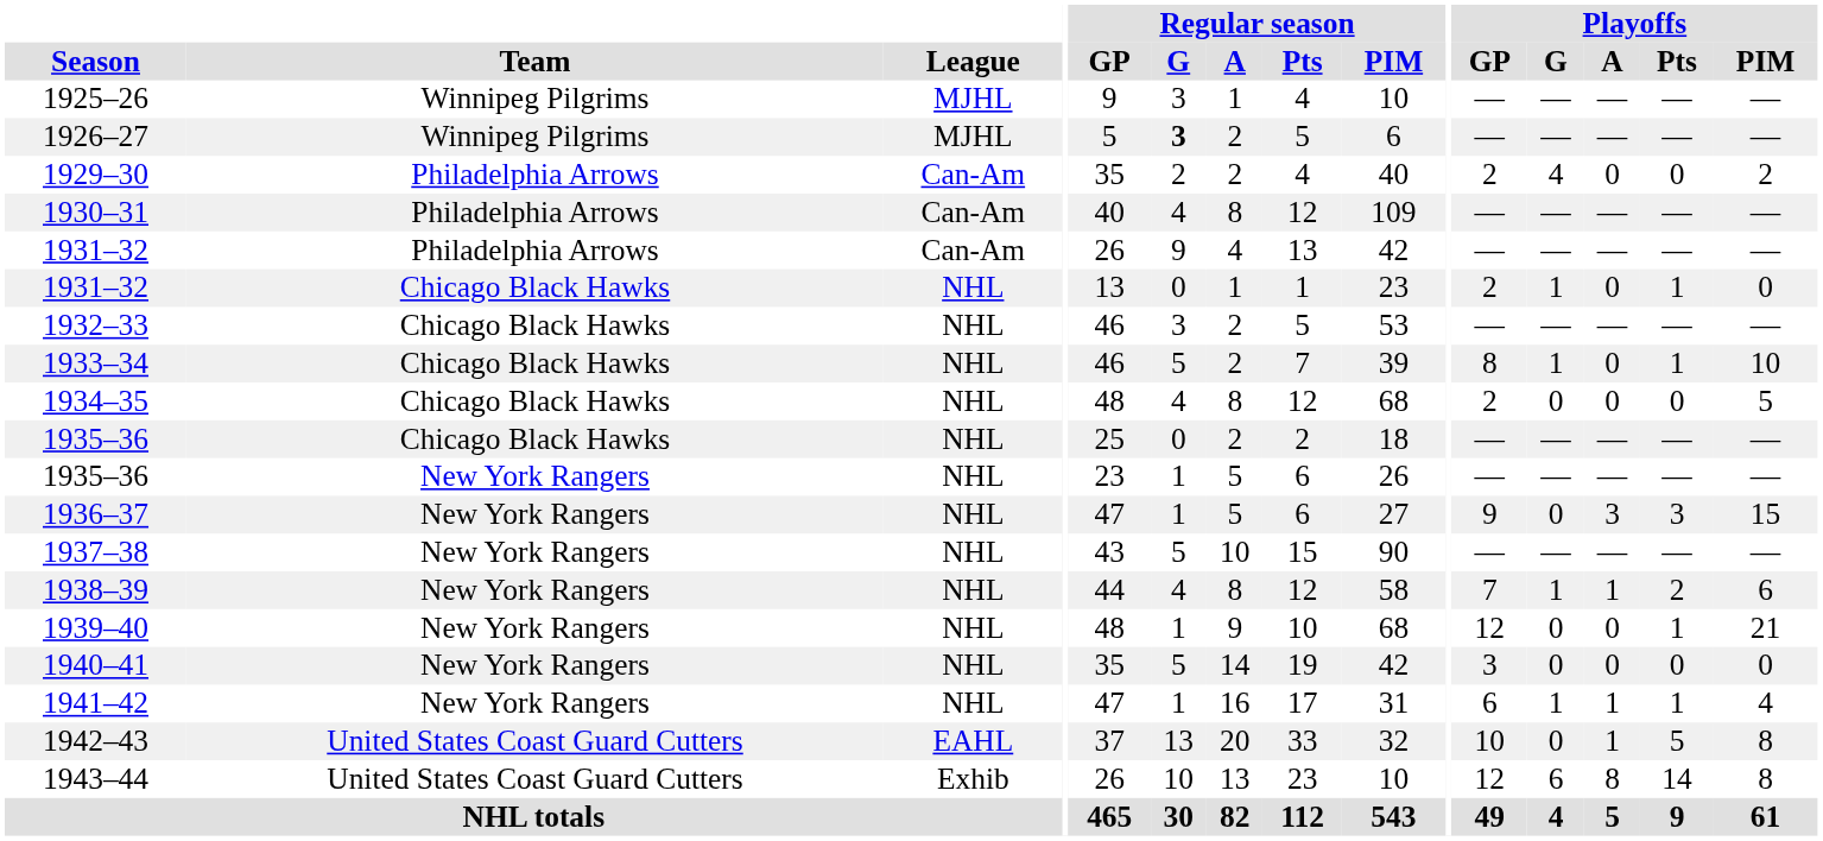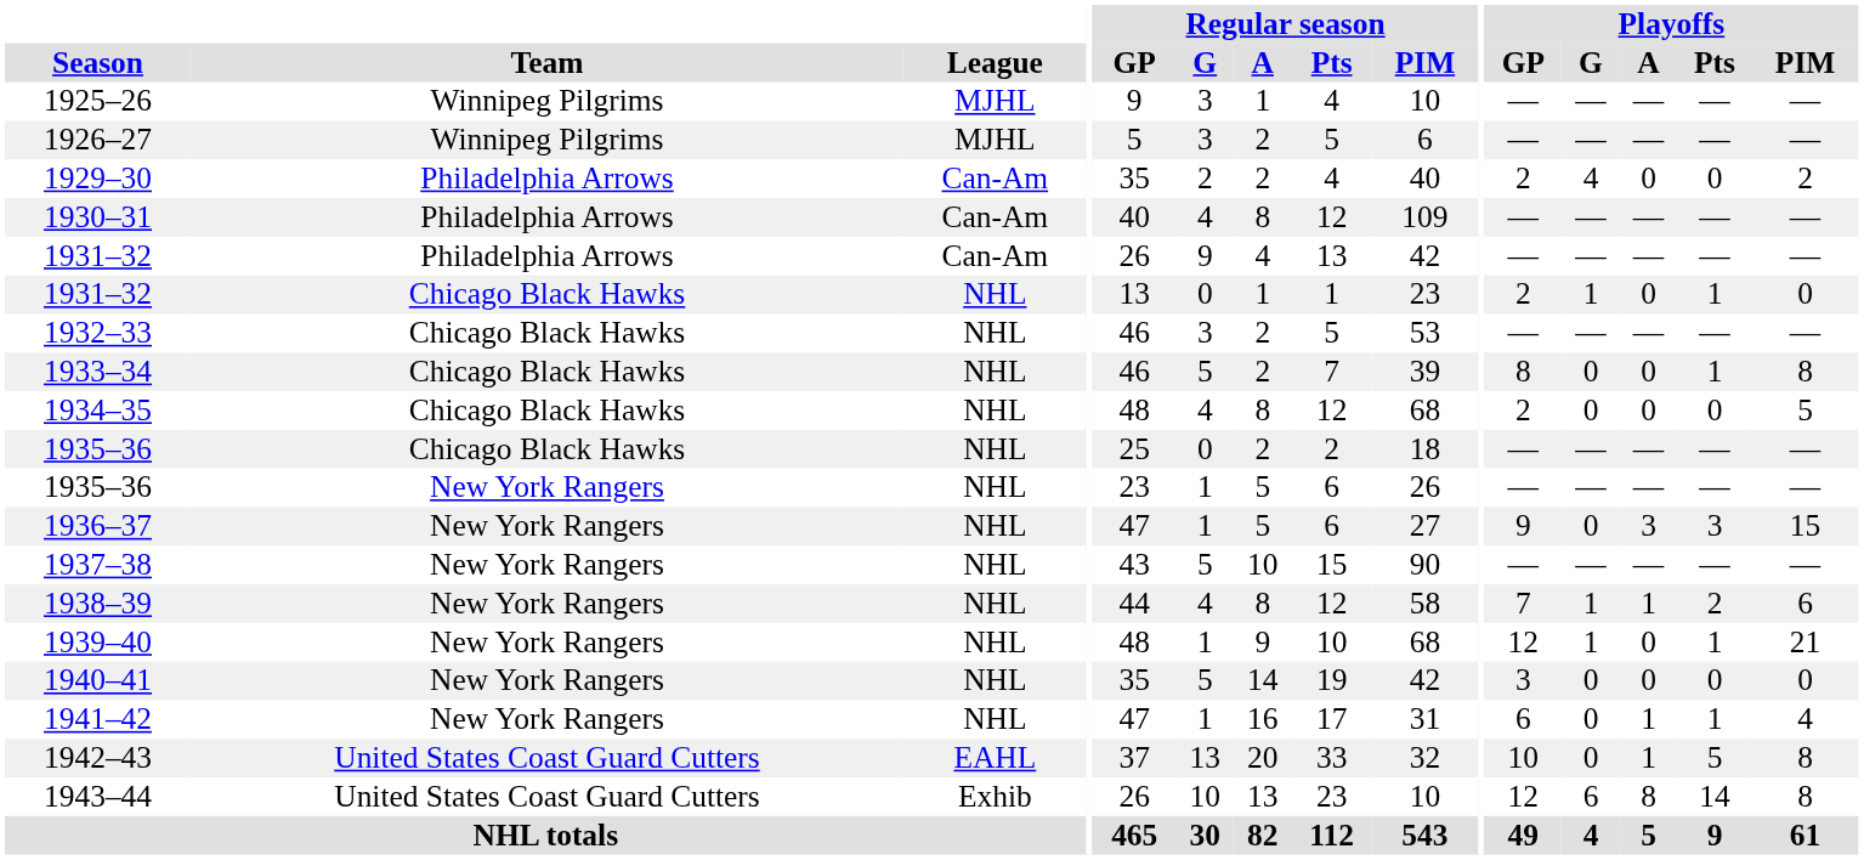 <table border="0" cellpadding="1" cellspacing="0" style="text-align:center; width:60em">
 <tr bgcolor="#e0e0e0">
 <th colspan="3" bgcolor="#ffffff"></th>
 <th rowspan="100" bgcolor="#ffffff"></th>
 <th colspan="5"><a href='#'>Regular season</a></th>
 <th rowspan="100" bgcolor="#ffffff"></th>
 <th colspan="5"><a href='#'>Playoffs</a></th>
 </tr>
 <tr bgcolor="#e0e0e0">
 <th><a href='#'>Season</a></th>
 <th>Team</th>
 <th>League</th>
 <th>GP</th>
 <th><a href='#'>G</a></th>
 <th><a href='#'>A</a></th>
 <th><a href='#'>Pts</a></th>
 <th><a href='#'>PIM</a></th>
 <th>GP</th>
 <th>G</th>
 <th>A</th>
 <th>Pts</th>
 <th>PIM</th>
 </tr>
 <tr>
 <td>1925–26</td>
 <td>Winnipeg Pilgrims</td>
 <td><a href='#'>MJHL</a></td>
 <td>9</td>
 <td>3</td>
 <td>1</td>
 <td>4</td>
 <td>10</td>
 <td>—</td>
 <td>—</td>
 <td>—</td>
 <td>—</td>
 <td>—</td>
 </tr>
 <tr bgcolor="#f0f0f0">
 <td>1926–27</td>
 <td>Winnipeg Pilgrims</td>
 <td>MJHL</td>
 <td>5</td>
-<td><strong>3</strong></td>
+<td>3</td>
 <td>2</td>
 <td>5</td>
 <td>6</td>
 <td>—</td>
 <td>—</td>
 <td>—</td>
 <td>—</td>
 <td>—</td>
 </tr>
 <tr>
 <td><a href='#'>1929–30</a></td>
 <td><a href='#'>Philadelphia Arrows</a></td>
 <td><a href='#'>Can-Am</a></td>
 <td>35</td>
 <td>2</td>
 <td>2</td>
 <td>4</td>
 <td>40</td>
 <td>2</td>
 <td>4</td>
 <td>0</td>
 <td>0</td>
 <td>2</td>
 </tr>
 <tr bgcolor="#f0f0f0">
 <td><a href='#'>1930–31</a></td>
 <td>Philadelphia Arrows</td>
 <td>Can-Am</td>
 <td>40</td>
 <td>4</td>
 <td>8</td>
 <td>12</td>
 <td>109</td>
 <td>—</td>
 <td>—</td>
 <td>—</td>
 <td>—</td>
 <td>—</td>
 </tr>
 <tr>
 <td><a href='#'>1931–32</a></td>
 <td>Philadelphia Arrows</td>
 <td>Can-Am</td>
 <td>26</td>
 <td>9</td>
 <td>4</td>
 <td>13</td>
 <td>42</td>
 <td>—</td>
 <td>—</td>
 <td>—</td>
 <td>—</td>
 <td>—</td>
 </tr>
 <tr bgcolor="#f0f0f0">
 <td><a href='#'>1931–32</a></td>
 <td><a href='#'>Chicago Black Hawks</a></td>
 <td><a href='#'>NHL</a></td>
 <td>13</td>
 <td>0</td>
 <td>1</td>
 <td>1</td>
 <td>23</td>
 <td>2</td>
 <td>1</td>
 <td>0</td>
 <td>1</td>
 <td>0</td>
 </tr>
 <tr>
 <td><a href='#'>1932–33</a></td>
 <td>Chicago Black Hawks</td>
 <td>NHL</td>
 <td>46</td>
 <td>3</td>
 <td>2</td>
 <td>5</td>
 <td>53</td>
 <td>—</td>
 <td>—</td>
 <td>—</td>
 <td>—</td>
 <td>—</td>
 </tr>
 <tr bgcolor="#f0f0f0">
 <td><a href='#'>1933–34</a></td>
 <td>Chicago Black Hawks</td>
 <td>NHL</td>
 <td>46</td>
 <td>5</td>
 <td>2</td>
 <td>7</td>
 <td>39</td>
 <td>8</td>
-<td>1</td>
+<td>0</td>
 <td>0</td>
 <td>1</td>
-<td>10</td>
+<td>8</td>
 </tr>
 <tr>
 <td><a href='#'>1934–35</a></td>
 <td>Chicago Black Hawks</td>
 <td>NHL</td>
 <td>48</td>
 <td>4</td>
 <td>8</td>
 <td>12</td>
 <td>68</td>
 <td>2</td>
 <td>0</td>
 <td>0</td>
 <td>0</td>
 <td>5</td>
 </tr>
 <tr bgcolor="#f0f0f0">
 <td><a href='#'>1935–36</a></td>
 <td>Chicago Black Hawks</td>
 <td>NHL</td>
 <td>25</td>
 <td>0</td>
 <td>2</td>
 <td>2</td>
 <td>18</td>
 <td>—</td>
 <td>—</td>
 <td>—</td>
 <td>—</td>
 <td>—</td>
 </tr>
 <tr>
 <td>1935–36</td>
 <td><a href='#'>New York Rangers</a></td>
 <td>NHL</td>
 <td>23</td>
 <td>1</td>
 <td>5</td>
 <td>6</td>
 <td>26</td>
 <td>—</td>
 <td>—</td>
 <td>—</td>
 <td>—</td>
 <td>—</td>
 </tr>
 <tr bgcolor="#f0f0f0">
 <td><a href='#'>1936–37</a></td>
 <td>New York Rangers</td>
 <td>NHL</td>
 <td>47</td>
 <td>1</td>
 <td>5</td>
 <td>6</td>
 <td>27</td>
 <td>9</td>
 <td>0</td>
 <td>3</td>
 <td>3</td>
 <td>15</td>
 </tr>
 <tr>
 <td><a href='#'>1937–38</a></td>
 <td>New York Rangers</td>
 <td>NHL</td>
 <td>43</td>
 <td>5</td>
 <td>10</td>
 <td>15</td>
 <td>90</td>
 <td>—</td>
 <td>—</td>
 <td>—</td>
 <td>—</td>
 <td>—</td>
 </tr>
 <tr bgcolor="#f0f0f0">
 <td><a href='#'>1938–39</a></td>
 <td>New York Rangers</td>
 <td>NHL</td>
 <td>44</td>
 <td>4</td>
 <td>8</td>
 <td>12</td>
 <td>58</td>
 <td>7</td>
 <td>1</td>
 <td>1</td>
 <td>2</td>
 <td>6</td>
 </tr>
 <tr>
 <td><a href='#'>1939–40</a></td>
 <td>New York Rangers</td>
 <td>NHL</td>
 <td>48</td>
 <td>1</td>
 <td>9</td>
 <td>10</td>
 <td>68</td>
 <td>12</td>
-<td>0</td>
+<td>1</td>
 <td>0</td>
 <td>1</td>
 <td>21</td>
 </tr>
 <tr bgcolor="#f0f0f0">
 <td><a href='#'>1940–41</a></td>
 <td>New York Rangers</td>
 <td>NHL</td>
 <td>35</td>
 <td>5</td>
 <td>14</td>
 <td>19</td>
 <td>42</td>
 <td>3</td>
 <td>0</td>
 <td>0</td>
 <td>0</td>
 <td>0</td>
 </tr>
 <tr>
 <td><a href='#'>1941–42</a></td>
 <td>New York Rangers</td>
 <td>NHL</td>
 <td>47</td>
 <td>1</td>
 <td>16</td>
 <td>17</td>
 <td>31</td>
 <td>6</td>
-<td>1</td>
+<td>0</td>
 <td>1</td>
 <td>1</td>
 <td>4</td>
 </tr>
 <tr bgcolor="#f0f0f0">
 <td>1942–43</td>
 <td><a href='#'>United States Coast Guard Cutters</a></td>
 <td><a href='#'>EAHL</a></td>
 <td>37</td>
 <td>13</td>
 <td>20</td>
 <td>33</td>
 <td>32</td>
 <td>10</td>
 <td>0</td>
 <td>1</td>
 <td>5</td>
 <td>8</td>
 </tr>
 <tr>
 <td>1943–44</td>
 <td>United States Coast Guard Cutters</td>
 <td>Exhib</td>
 <td>26</td>
 <td>10</td>
 <td>13</td>
 <td>23</td>
 <td>10</td>
 <td>12</td>
 <td>6</td>
 <td>8</td>
 <td>14</td>
 <td>8</td>
 </tr>
 <tr bgcolor="#e0e0e0">
 <th colspan="3">NHL totals</th>
 <th>465</th>
 <th>30</th>
 <th>82</th>
 <th>112</th>
 <th>543</th>
 <th>49</th>
 <th>4</th>
 <th>5</th>
 <th>9</th>
 <th>61</th>
 </tr>
 </table>
